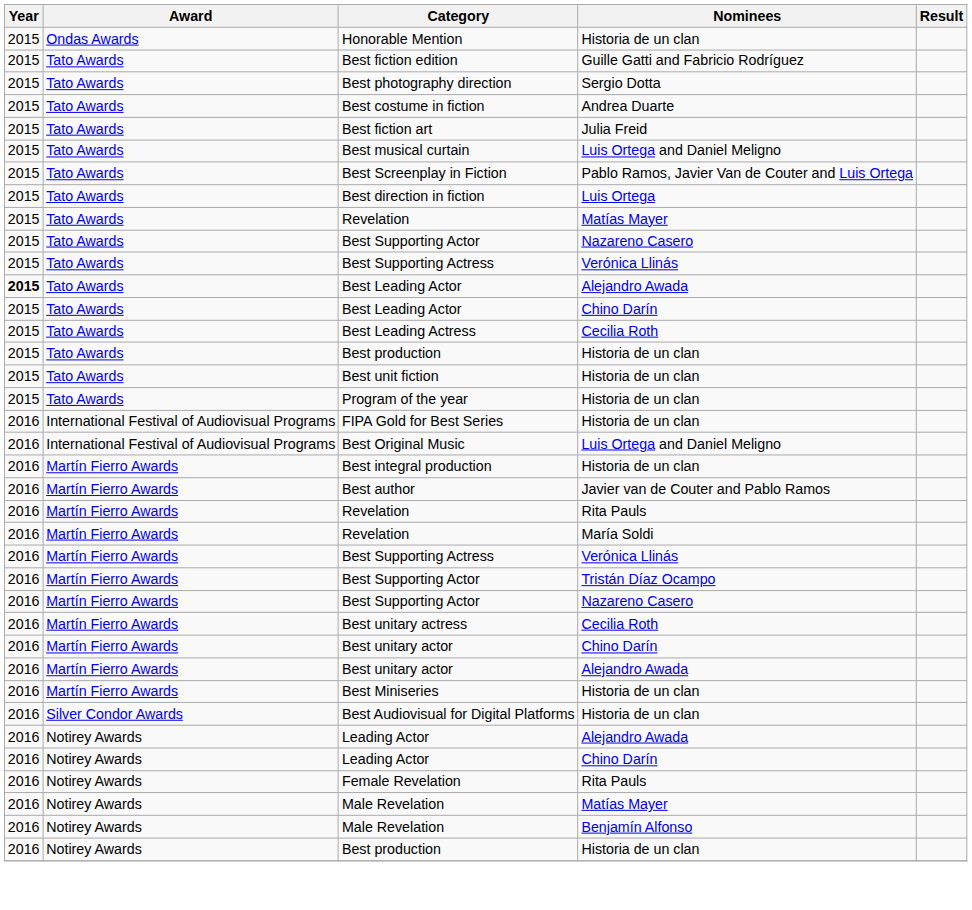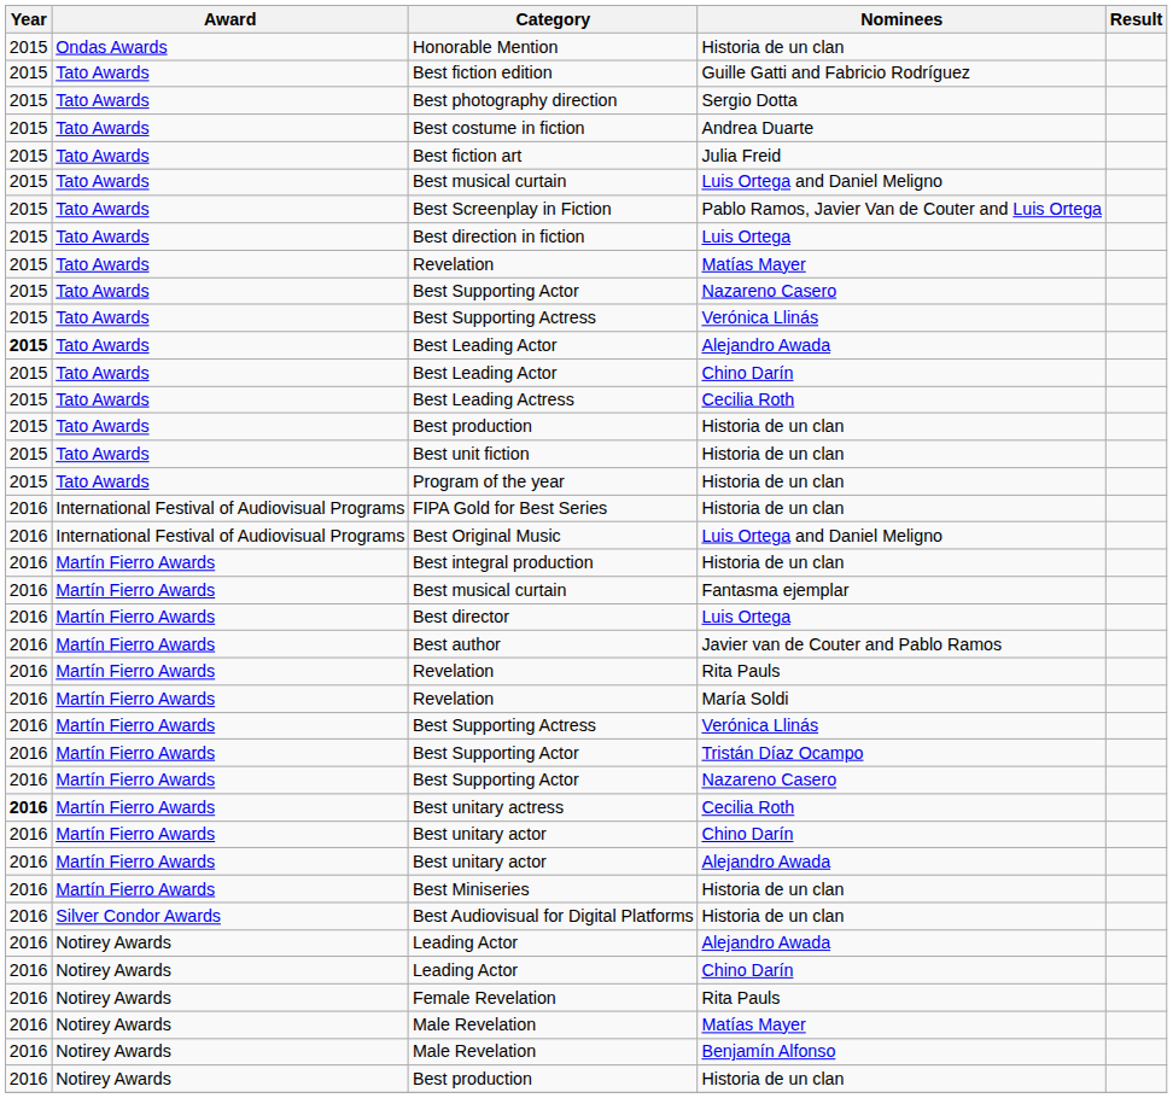 <table class="wikitable" style="font-size: 90%;">
 <tr>
 <th>Year</th>
 <th>Award</th>
 <th>Category</th>
 <th>Nominees</th>
 <th>Result</th>
 </tr>
 <tr>
 <td>2015</td>
 <td><a href='#'>Ondas Awards</a></td>
 <td>Honorable Mention</td>
 <td>Historia de un clan</td>
 <td></td>
 </tr>
 <tr>
 <td>2015</td>
 <td><a href='#'>Tato Awards</a></td>
 <td>Best fiction edition</td>
 <td>Guille Gatti and Fabricio Rodríguez</td>
 <td></td>
 </tr>
 <tr>
 <td>2015</td>
 <td><a href='#'>Tato Awards</a></td>
 <td>Best photography direction</td>
 <td>Sergio Dotta</td>
 <td></td>
 </tr>
 <tr>
 <td>2015</td>
 <td><a href='#'>Tato Awards</a></td>
 <td>Best costume in fiction</td>
 <td>Andrea Duarte</td>
 <td></td>
 </tr>
 <tr>
 <td>2015</td>
 <td><a href='#'>Tato Awards</a></td>
 <td>Best fiction art</td>
 <td>Julia Freid</td>
 <td></td>
 </tr>
 <tr>
 <td>2015</td>
 <td><a href='#'>Tato Awards</a></td>
 <td>Best musical curtain</td>
 <td><a href='#'>Luis Ortega</a> and Daniel Meligno</td>
 <td></td>
 </tr>
 <tr>
 <td>2015</td>
 <td><a href='#'>Tato Awards</a></td>
 <td>Best Screenplay in Fiction</td>
 <td>Pablo Ramos, Javier Van de Couter and <a href='#'>Luis Ortega</a></td>
 <td></td>
 </tr>
 <tr>
 <td>2015</td>
 <td><a href='#'>Tato Awards</a></td>
 <td>Best direction in fiction</td>
 <td><a href='#'>Luis Ortega</a></td>
 <td></td>
 </tr>
 <tr>
 <td>2015</td>
 <td><a href='#'>Tato Awards</a></td>
 <td>Revelation</td>
 <td><a href='#'>Matías Mayer</a></td>
 <td></td>
 </tr>
 <tr>
 <td>2015</td>
 <td><a href='#'>Tato Awards</a></td>
 <td>Best Supporting Actor</td>
 <td><a href='#'>Nazareno Casero</a></td>
 <td></td>
 </tr>
 <tr>
 <td>2015</td>
 <td><a href='#'>Tato Awards</a></td>
 <td>Best Supporting Actress</td>
 <td><a href='#'>Verónica Llinás</a></td>
 <td></td>
 </tr>
 <tr>
 <td><strong>2015</strong></td>
 <td><a href='#'>Tato Awards</a></td>
 <td>Best Leading Actor</td>
 <td><a href='#'>Alejandro Awada</a></td>
 <td></td>
 </tr>
 <tr>
 <td>2015</td>
 <td><a href='#'>Tato Awards</a></td>
 <td>Best Leading Actor</td>
 <td><a href='#'>Chino Darín</a></td>
 <td></td>
 </tr>
 <tr>
 <td>2015</td>
 <td><a href='#'>Tato Awards</a></td>
 <td>Best Leading Actress</td>
 <td><a href='#'>Cecilia Roth</a></td>
 <td></td>
 </tr>
 <tr>
 <td>2015</td>
 <td><a href='#'>Tato Awards</a></td>
 <td>Best production</td>
 <td>Historia de un clan</td>
 <td></td>
 </tr>
 <tr>
 <td>2015</td>
 <td><a href='#'>Tato Awards</a></td>
 <td>Best unit fiction</td>
 <td>Historia de un clan</td>
 <td></td>
 </tr>
 <tr>
 <td>2015</td>
 <td><a href='#'>Tato Awards</a></td>
 <td>Program of the year</td>
 <td>Historia de un clan</td>
 <td></td>
 </tr>
 <tr>
 <td>2016</td>
 <td>International Festival of Audiovisual Programs</td>
 <td>FIPA Gold for Best Series</td>
 <td>Historia de un clan</td>
 <td></td>
 </tr>
 <tr>
 <td>2016</td>
 <td>International Festival of Audiovisual Programs</td>
 <td>Best Original Music</td>
 <td><a href='#'>Luis Ortega</a> and Daniel Meligno</td>
 <td></td>
 </tr>
 <tr>
 <td>2016</td>
 <td><a href='#'>Martín Fierro Awards</a></td>
 <td>Best integral production</td>
 <td>Historia de un clan</td>
 <td></td>
 </tr>
 <tr>
 <td>2016</td>
 <td><a href='#'>Martín Fierro Awards</a></td>
+<td>Best musical curtain</td>
+<td>Fantasma ejemplar</td>
+<td></td>
+</tr>
+<tr>
+<td>2016</td>
+<td><a href='#'>Martín Fierro Awards</a></td>
+<td>Best director</td>
+<td><a href='#'>Luis Ortega</a></td>
+<td></td>
+</tr>
+<tr>
+<td>2016</td>
+<td><a href='#'>Martín Fierro Awards</a></td>
 <td>Best author</td>
 <td>Javier van de Couter and Pablo Ramos</td>
 <td></td>
 </tr>
 <tr>
 <td>2016</td>
 <td><a href='#'>Martín Fierro Awards</a></td>
 <td>Revelation</td>
 <td>Rita Pauls</td>
 <td></td>
 </tr>
 <tr>
 <td>2016</td>
 <td><a href='#'>Martín Fierro Awards</a></td>
 <td>Revelation</td>
 <td>María Soldi</td>
 <td></td>
 </tr>
 <tr>
 <td>2016</td>
 <td><a href='#'>Martín Fierro Awards</a></td>
 <td>Best Supporting Actress</td>
 <td><a href='#'>Verónica Llinás</a></td>
 <td></td>
 </tr>
 <tr>
 <td>2016</td>
 <td><a href='#'>Martín Fierro Awards</a></td>
 <td>Best Supporting Actor</td>
 <td><a href='#'>Tristán Díaz Ocampo</a></td>
 <td></td>
 </tr>
 <tr>
 <td>2016</td>
 <td><a href='#'>Martín Fierro Awards</a></td>
 <td>Best Supporting Actor</td>
 <td><a href='#'>Nazareno Casero</a></td>
 <td></td>
 </tr>
 <tr>
-<td>2016</td>
+<td><strong>2016</strong></td>
 <td><a href='#'>Martín Fierro Awards</a></td>
 <td>Best unitary actress</td>
 <td><a href='#'>Cecilia Roth</a></td>
 <td></td>
 </tr>
 <tr>
 <td>2016</td>
 <td><a href='#'>Martín Fierro Awards</a></td>
 <td>Best unitary actor</td>
 <td><a href='#'>Chino Darín</a></td>
 <td></td>
 </tr>
 <tr>
 <td>2016</td>
 <td><a href='#'>Martín Fierro Awards</a></td>
 <td>Best unitary actor</td>
 <td><a href='#'>Alejandro Awada</a></td>
 <td></td>
 </tr>
 <tr>
 <td>2016</td>
 <td><a href='#'>Martín Fierro Awards</a></td>
 <td>Best Miniseries</td>
 <td>Historia de un clan</td>
 <td></td>
 </tr>
 <tr>
 <td>2016</td>
 <td><a href='#'>Silver Condor Awards</a></td>
 <td>Best Audiovisual for Digital Platforms</td>
 <td>Historia de un clan</td>
 <td></td>
 </tr>
 <tr>
 <td>2016</td>
 <td>Notirey Awards</td>
 <td>Leading Actor</td>
 <td><a href='#'>Alejandro Awada</a></td>
 <td></td>
 </tr>
 <tr>
 <td>2016</td>
 <td>Notirey Awards</td>
 <td>Leading Actor</td>
 <td><a href='#'>Chino Darín</a></td>
 <td></td>
 </tr>
 <tr>
 <td>2016</td>
 <td>Notirey Awards</td>
 <td>Female Revelation</td>
 <td>Rita Pauls</td>
 <td></td>
 </tr>
 <tr>
 <td>2016</td>
 <td>Notirey Awards</td>
 <td>Male Revelation</td>
 <td><a href='#'>Matías Mayer</a></td>
 <td></td>
 </tr>
 <tr>
 <td>2016</td>
 <td>Notirey Awards</td>
 <td>Male Revelation</td>
 <td><a href='#'>Benjamín Alfonso</a></td>
 <td></td>
 </tr>
 <tr>
 <td>2016</td>
 <td>Notirey Awards</td>
 <td>Best production</td>
 <td>Historia de un clan</td>
 <td></td>
 </tr>
 <tr>
 </tr>
 </table>
